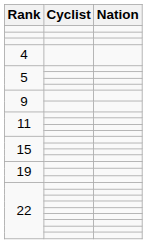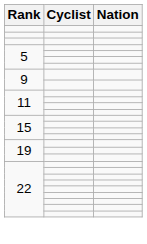 <table class="wikitable sortable" style="text-align:center">
 <tr>
 <th>Rank</th>
 <th>Cyclist</th>
 <th>Nation</th>
 </tr>
 <tr>
 <td></td>
 <td align=left></td>
 <td align=left></td>
 </tr>
 <tr>
 <td></td>
 <td align=left></td>
 <td align=left></td>
 </tr>
 <tr>
 <td></td>
-<td align=left></td>
-<td align=left></td>
-</tr>
-<tr>
-<td>4</td>
 <td align=left></td>
 <td align=left></td>
 </tr>
 <tr>
 <td rowspan=4>5</td>
 <td align=left></td>
 <td align=left></td>
 </tr>
 <tr>
 <td align=left></td>
 <td align=left></td>
 </tr>
 <tr>
 <td align=left></td>
 <td align=left></td>
 </tr>
 <tr>
 <td align=left></td>
 <td align=left></td>
 </tr>
 <tr>
 <td rowspan=2>9</td>
 <td align=left></td>
 <td align=left></td>
 </tr>
 <tr>
 <td align=left></td>
 <td align=left></td>
 </tr>
 <tr>
 <td rowspan=4>11</td>
 <td align=left></td>
 <td align=left></td>
 </tr>
 <tr>
 <td align=left></td>
 <td align=left></td>
 </tr>
 <tr>
 <td align=left></td>
 <td align=left></td>
 </tr>
 <tr>
 <td align=left></td>
 <td align=left></td>
 </tr>
 <tr>
 <td rowspan=4>15</td>
 <td align=left></td>
 <td align=left></td>
 </tr>
 <tr>
 <td align=left></td>
 <td align=left></td>
 </tr>
 <tr>
 <td align=left></td>
 <td align=left></td>
 </tr>
 <tr>
 <td align=left></td>
 <td align=left></td>
 </tr>
 <tr>
 <td rowspan=3>19</td>
 <td align=left></td>
 <td align=left></td>
 </tr>
 <tr>
 <td align=left></td>
 <td align=left></td>
 </tr>
 <tr>
 <td align=left></td>
 <td align=left></td>
 </tr>
 <tr>
 <td rowspan=9>22</td>
 <td align=left></td>
 <td align=left></td>
 </tr>
 <tr>
 <td align=left></td>
 <td align=left></td>
 </tr>
 <tr>
 <td align=left></td>
 <td align=left></td>
 </tr>
 <tr>
 <td align=left></td>
 <td align=left></td>
 </tr>
 <tr>
 <td align=left></td>
 <td align=left></td>
 </tr>
 <tr>
 <td align=left></td>
 <td align=left></td>
 </tr>
 <tr>
 <td align=left></td>
 <td align=left></td>
 </tr>
 <tr>
 <td align=left></td>
 <td align=left></td>
 </tr>
 <tr>
 <td align=left></td>
 <td align=left></td>
 </tr>
 </table>
